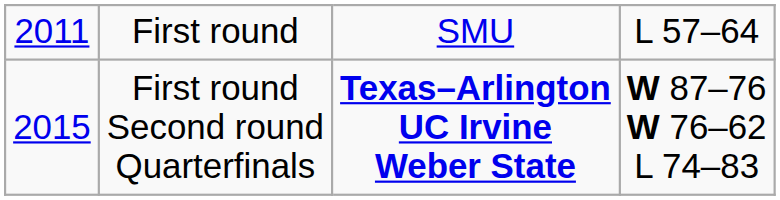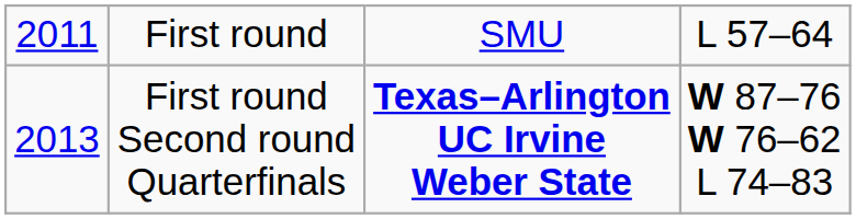 <table class="wikitable" style="text-align:center">
 <tr>
 <td><a href='#'>2011</a></td>
 <td>First round</td>
 <td><a href='#'>SMU</a></td>
 <td>L 57–64</td>
 </tr>
 <tr>
-<td><a href='#'>2015</a></td>
+<td><a href='#'>2013</a></td>
 <td>First round<br>Second round<br>Quarterfinals</td>
 <td><strong><a href='#'>Texas–Arlington</a><br><a href='#'>UC Irvine</a><br><a href='#'>Weber State</a></strong></td>
 <td><strong>W</strong> 87–76<br><strong>W</strong> 76–62<br>L 74–83</td>
 </tr>
 </table>
